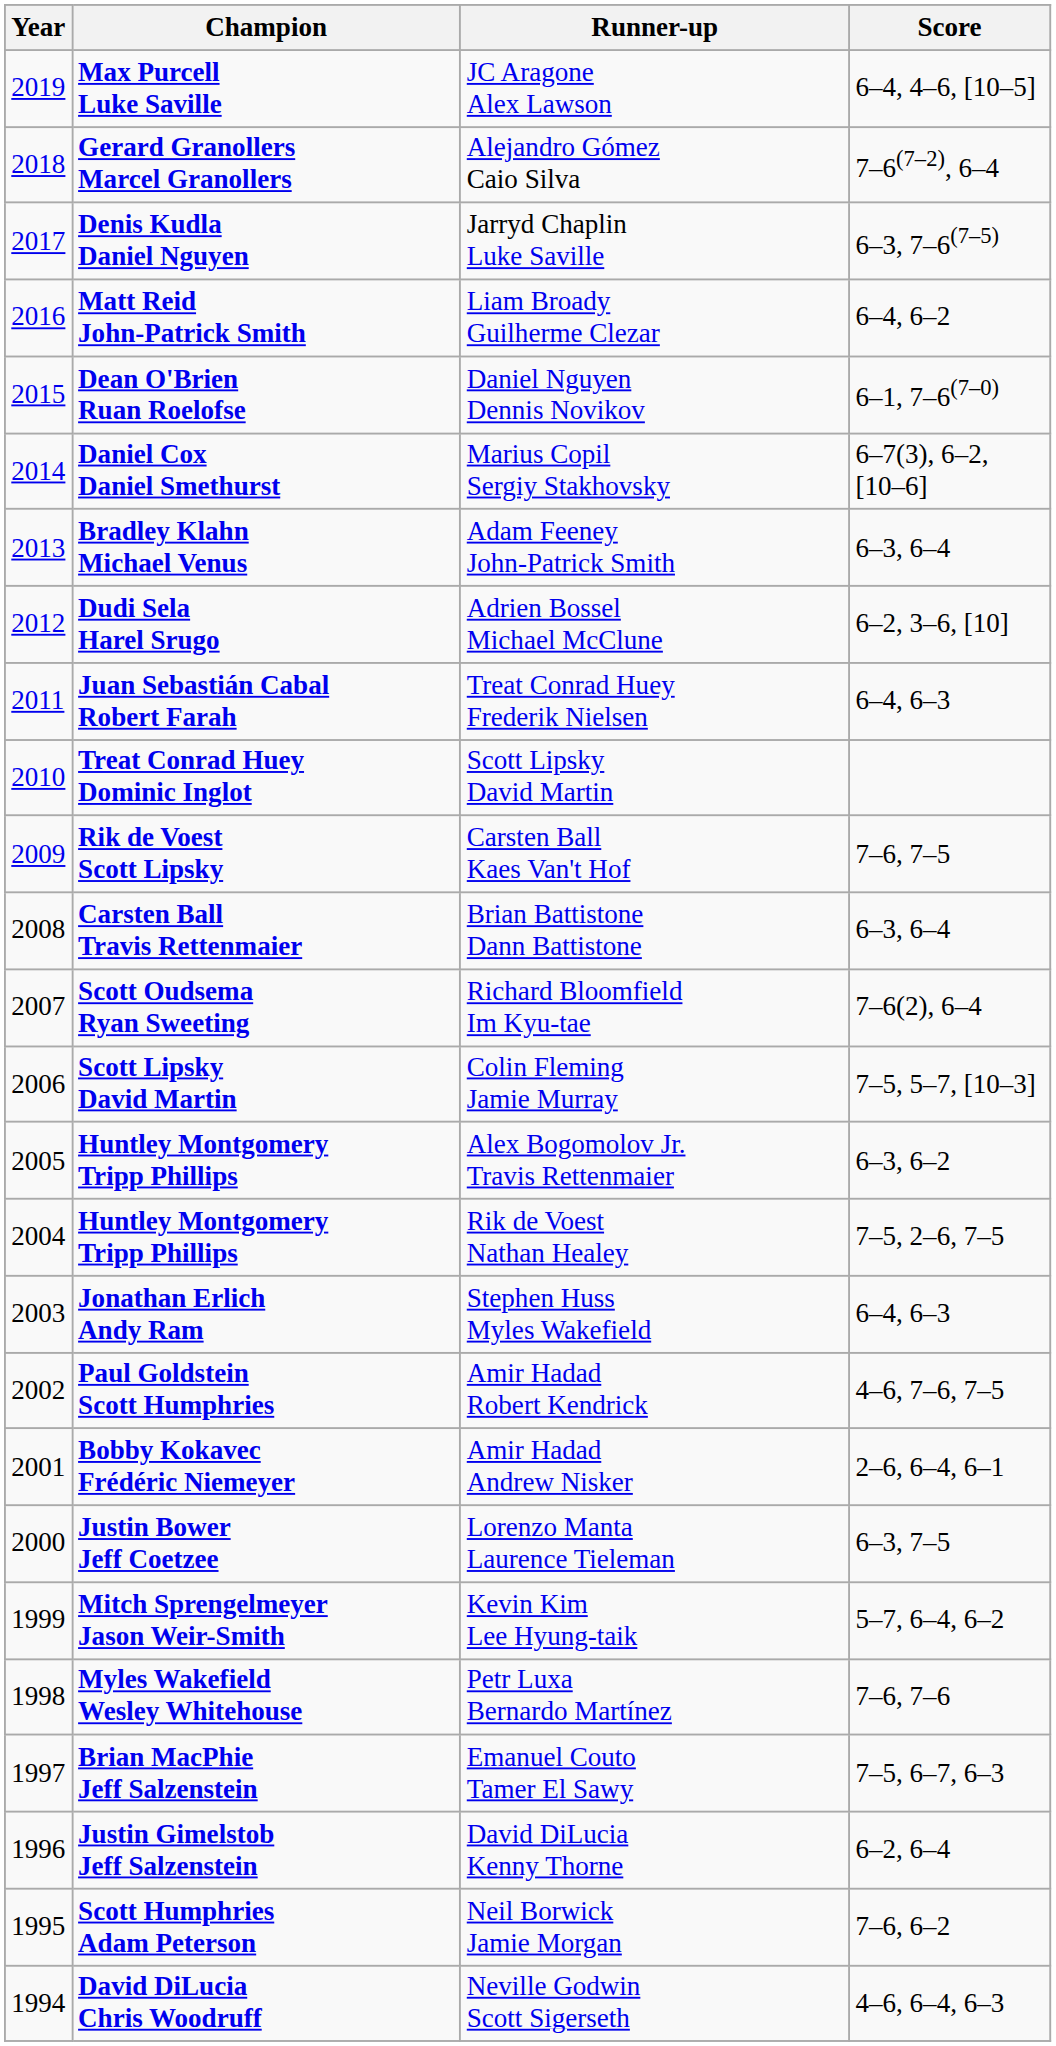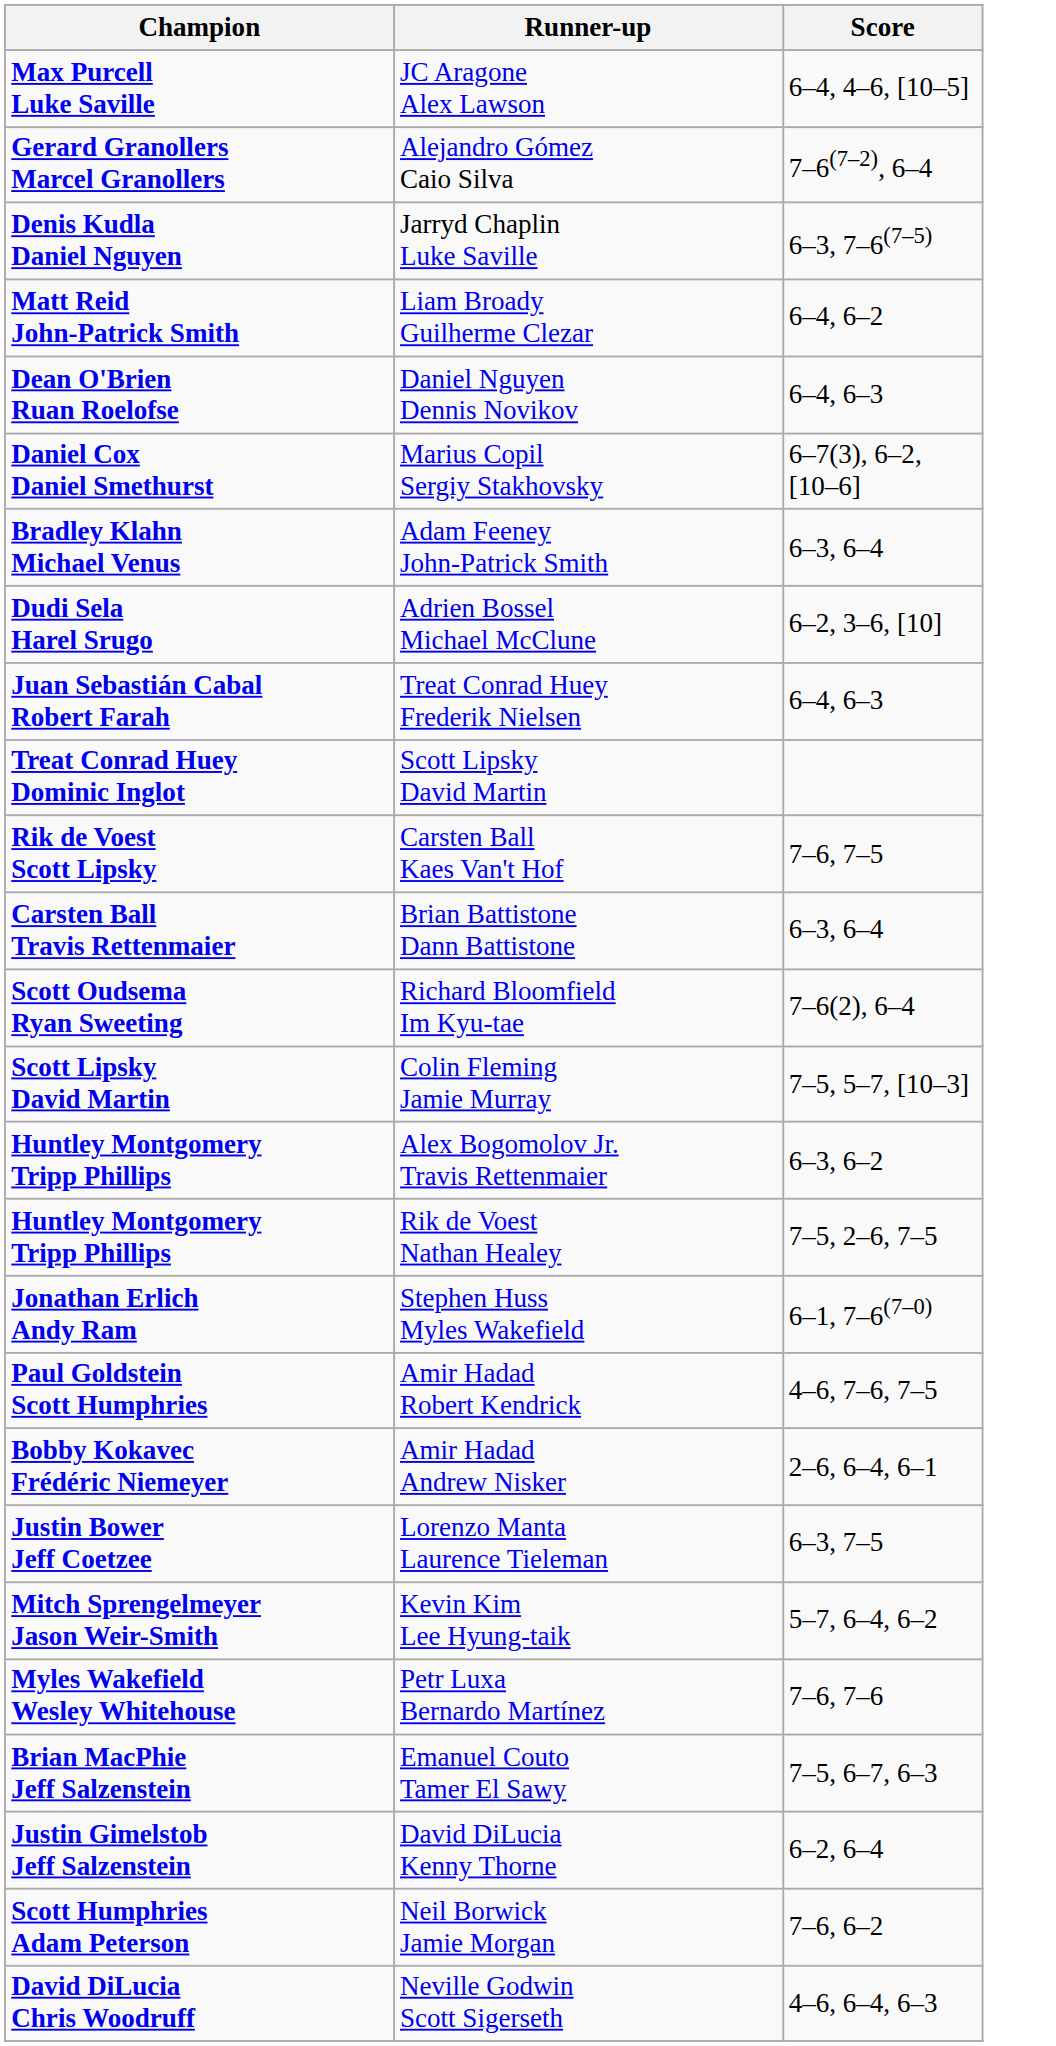 <table class="wikitable" style="font-size:90%">
 <tr>
-<th>Year</th>
 <th width="200">Champion</th>
 <th width="200">Runner-up</th>
 <th width="100">Score</th>
 </tr>
 <tr>
-<td><a href='#'>2019</a></td>
 <td> <strong><a href='#'>Max Purcell</a></strong> <br>  <strong><a href='#'>Luke Saville</a></strong></td>
 <td> <a href='#'>JC Aragone</a> <br>  <a href='#'>Alex Lawson</a></td>
 <td>6–4, 4–6, [10–5]</td>
 </tr>
 <tr>
-<td><a href='#'>2018</a></td>
 <td> <strong><a href='#'>Gerard Granollers</a></strong> <br>  <strong><a href='#'>Marcel Granollers</a></strong></td>
 <td> <a href='#'>Alejandro Gómez</a> <br>  Caio Silva</td>
 <td>7–6<sup>(7–2)</sup>, 6–4</td>
 </tr>
 <tr>
-<td><a href='#'>2017</a></td>
 <td> <strong><a href='#'>Denis Kudla</a></strong> <br>  <strong><a href='#'>Daniel Nguyen</a></strong></td>
 <td> Jarryd Chaplin <br>  <a href='#'>Luke Saville</a></td>
 <td>6–3, 7–6<sup>(7–5)</sup></td>
 </tr>
 <tr>
-<td><a href='#'>2016</a></td>
 <td> <strong><a href='#'>Matt Reid</a></strong> <br>  <strong><a href='#'>John-Patrick Smith</a></strong></td>
 <td> <a href='#'>Liam Broady</a> <br>  <a href='#'>Guilherme Clezar</a></td>
 <td>6–4, 6–2</td>
 </tr>
 <tr>
-<td><a href='#'>2015</a></td>
 <td> <strong><a href='#'>Dean O'Brien</a></strong> <br>  <strong><a href='#'>Ruan Roelofse</a></strong></td>
 <td> <a href='#'>Daniel Nguyen</a> <br>  <a href='#'>Dennis Novikov</a></td>
-<td>6–1, 7–6<sup>(7–0)</sup></td>
+<td>6–4, 6–3</td>
 </tr>
 <tr>
-<td><a href='#'>2014</a></td>
 <td> <strong><a href='#'>Daniel Cox</a></strong> <br>  <strong><a href='#'>Daniel Smethurst</a></strong></td>
 <td> <a href='#'>Marius Copil</a> <br>  <a href='#'>Sergiy Stakhovsky</a></td>
 <td>6–7(3), 6–2, [10–6]</td>
 </tr>
 <tr>
-<td><a href='#'>2013</a></td>
 <td> <strong><a href='#'>Bradley Klahn</a></strong> <br>  <strong><a href='#'>Michael Venus</a></strong></td>
 <td> <a href='#'>Adam Feeney</a> <br>  <a href='#'>John-Patrick Smith</a></td>
 <td>6–3, 6–4</td>
 </tr>
 <tr>
-<td><a href='#'>2012</a></td>
 <td> <strong><a href='#'>Dudi Sela</a></strong> <br>  <strong><a href='#'>Harel Srugo</a></strong></td>
 <td> <a href='#'>Adrien Bossel</a> <br>  <a href='#'>Michael McClune</a></td>
 <td>6–2, 3–6, [10]</td>
 </tr>
 <tr>
-<td><a href='#'>2011</a></td>
 <td> <strong><a href='#'>Juan Sebastián Cabal</a></strong> <br>  <strong><a href='#'>Robert Farah</a></strong></td>
 <td> <a href='#'>Treat Conrad Huey</a> <br>  <a href='#'>Frederik Nielsen</a></td>
 <td>6–4, 6–3</td>
 </tr>
 <tr>
-<td><a href='#'>2010</a></td>
 <td> <strong><a href='#'>Treat Conrad Huey</a></strong> <br>  <strong><a href='#'>Dominic Inglot</a></strong></td>
 <td> <a href='#'>Scott Lipsky</a> <br>  <a href='#'>David Martin</a></td>
 <td></td>
 </tr>
 <tr>
-<td><a href='#'>2009</a></td>
 <td> <strong><a href='#'>Rik de Voest</a></strong> <br>  <strong><a href='#'>Scott Lipsky</a></strong></td>
 <td> <a href='#'>Carsten Ball</a> <br>  <a href='#'>Kaes Van't Hof</a></td>
 <td>7–6, 7–5</td>
 </tr>
 <tr>
-<td>2008</td>
 <td> <strong><a href='#'>Carsten Ball</a></strong> <br>  <strong><a href='#'>Travis Rettenmaier</a></strong></td>
 <td> <a href='#'>Brian Battistone</a> <br>  <a href='#'>Dann Battistone</a></td>
 <td>6–3, 6–4</td>
 </tr>
 <tr>
-<td>2007</td>
 <td> <strong><a href='#'>Scott Oudsema</a></strong> <br>  <strong><a href='#'>Ryan Sweeting</a></strong></td>
 <td> <a href='#'>Richard Bloomfield</a> <br>  <a href='#'>Im Kyu-tae</a></td>
 <td>7–6(2), 6–4</td>
 </tr>
 <tr>
-<td>2006</td>
 <td> <strong><a href='#'>Scott Lipsky</a></strong> <br>  <strong><a href='#'>David Martin</a></strong></td>
 <td> <a href='#'>Colin Fleming</a> <br>  <a href='#'>Jamie Murray</a></td>
 <td>7–5, 5–7, [10–3]</td>
 </tr>
 <tr>
-<td>2005</td>
 <td> <strong><a href='#'>Huntley Montgomery</a></strong> <br>  <strong><a href='#'>Tripp Phillips</a></strong></td>
 <td> <a href='#'>Alex Bogomolov Jr.</a> <br>  <a href='#'>Travis Rettenmaier</a></td>
 <td>6–3, 6–2</td>
 </tr>
 <tr>
-<td>2004</td>
 <td> <strong><a href='#'>Huntley Montgomery</a></strong> <br>  <strong><a href='#'>Tripp Phillips</a></strong></td>
 <td> <a href='#'>Rik de Voest</a> <br>  <a href='#'>Nathan Healey</a></td>
 <td>7–5, 2–6, 7–5</td>
 </tr>
 <tr>
-<td>2003</td>
 <td> <strong><a href='#'>Jonathan Erlich</a></strong> <br>  <strong><a href='#'>Andy Ram</a></strong></td>
 <td> <a href='#'>Stephen Huss</a> <br>  <a href='#'>Myles Wakefield</a></td>
-<td>6–4, 6–3</td>
+<td>6–1, 7–6<sup>(7–0)</sup></td>
 </tr>
 <tr>
-<td>2002</td>
 <td> <strong><a href='#'>Paul Goldstein</a></strong> <br>  <strong><a href='#'>Scott Humphries</a></strong></td>
 <td> <a href='#'>Amir Hadad</a> <br>  <a href='#'>Robert Kendrick</a></td>
 <td>4–6, 7–6, 7–5</td>
 </tr>
 <tr>
-<td>2001</td>
 <td> <strong><a href='#'>Bobby Kokavec</a></strong> <br>  <strong><a href='#'>Frédéric Niemeyer</a></strong></td>
 <td> <a href='#'>Amir Hadad</a> <br>  <a href='#'>Andrew Nisker</a></td>
 <td>2–6, 6–4, 6–1</td>
 </tr>
 <tr>
-<td>2000</td>
 <td> <strong><a href='#'>Justin Bower</a></strong> <br>  <strong><a href='#'>Jeff Coetzee</a></strong></td>
 <td> <a href='#'>Lorenzo Manta</a> <br>  <a href='#'>Laurence Tieleman</a></td>
 <td>6–3, 7–5</td>
 </tr>
 <tr>
-<td>1999</td>
 <td> <strong><a href='#'>Mitch Sprengelmeyer</a></strong> <br>  <strong><a href='#'>Jason Weir-Smith</a></strong></td>
 <td> <a href='#'>Kevin Kim</a> <br>  <a href='#'>Lee Hyung-taik</a></td>
 <td>5–7, 6–4, 6–2</td>
 </tr>
 <tr>
-<td>1998</td>
 <td> <strong><a href='#'>Myles Wakefield</a></strong> <br>  <strong><a href='#'>Wesley Whitehouse</a></strong></td>
 <td> <a href='#'>Petr Luxa</a> <br>  <a href='#'>Bernardo Martínez</a></td>
 <td>7–6, 7–6</td>
 </tr>
 <tr>
-<td>1997</td>
 <td> <strong><a href='#'>Brian MacPhie</a></strong> <br>  <strong><a href='#'>Jeff Salzenstein</a></strong></td>
 <td> <a href='#'>Emanuel Couto</a> <br>  <a href='#'>Tamer El Sawy</a></td>
 <td>7–5, 6–7, 6–3</td>
 </tr>
 <tr>
-<td>1996</td>
 <td> <strong><a href='#'>Justin Gimelstob</a></strong> <br>  <strong><a href='#'>Jeff Salzenstein</a></strong></td>
 <td> <a href='#'>David DiLucia</a> <br>  <a href='#'>Kenny Thorne</a></td>
 <td>6–2, 6–4</td>
 </tr>
 <tr>
-<td>1995</td>
 <td> <strong><a href='#'>Scott Humphries</a></strong> <br>  <strong><a href='#'>Adam Peterson</a></strong></td>
 <td> <a href='#'>Neil Borwick</a> <br>  <a href='#'>Jamie Morgan</a></td>
 <td>7–6, 6–2</td>
 </tr>
 <tr>
-<td>1994</td>
 <td> <strong><a href='#'>David DiLucia</a></strong> <br>  <strong><a href='#'>Chris Woodruff</a></strong></td>
 <td> <a href='#'>Neville Godwin</a> <br>  <a href='#'>Scott Sigerseth</a></td>
 <td>4–6, 6–4, 6–3</td>
 </tr>
 </table>
